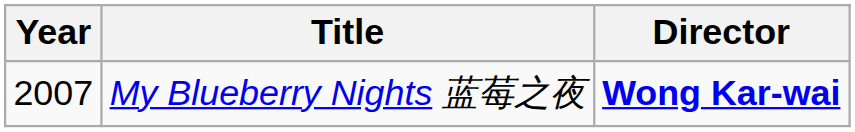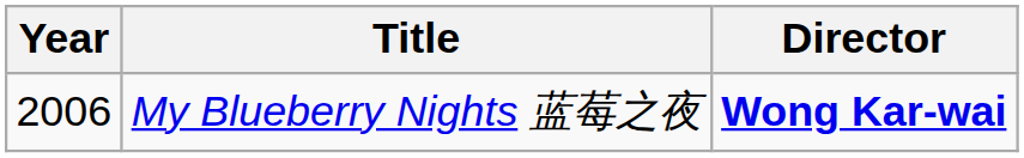 <table class="wikitable sortable">
 <tr>
 <th>Year</th>
 <th>Title</th>
 <th>Director</th>
 </tr>
 <tr>
-<td>2007</td>
+<td>2006</td>
 <td><em><a href='#'>My Blueberry Nights</a> 蓝莓之夜</em></td>
 <td><strong><a href='#'>Wong Kar-wai</a></strong></td>
 </tr>
 </table>
